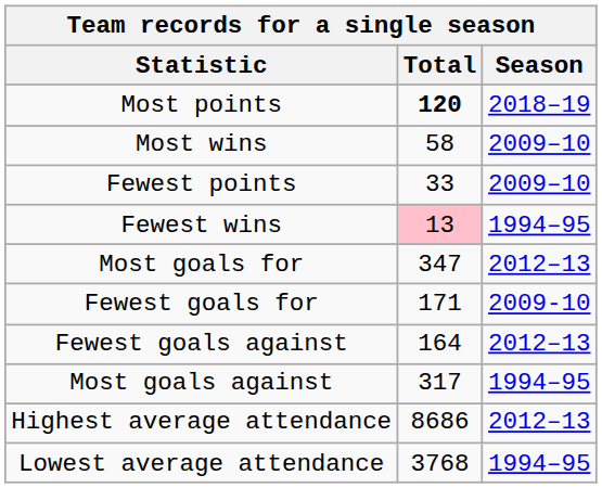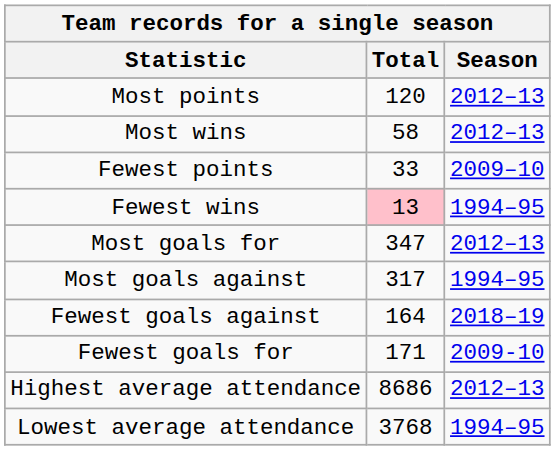 <table class="wikitable" style="text-align:center; float:left; margin-right:1em;">
 <tr>
 <th colspan=3>Team records for a single season</th>
 </tr>
 <tr>
 <th>Statistic</th>
 <th>Total</th>
 <th>Season</th>
 </tr>
 <tr>
 <td>Most points</td>
-<td><strong>120</strong></td>
-<td><a href='#'>2018–19</a></td>
+<td>120</td>
+<td><a href='#'>2012–13</a></td>
 </tr>
 <tr>
 <td>Most wins</td>
 <td>58</td>
-<td><a href='#'>2009–10</a></td>
+<td><a href='#'>2012–13</a></td>
 </tr>
 <tr>
 <td>Fewest points</td>
 <td>33</td>
 <td><a href='#'>2009–10</a></td>
 </tr>
 <tr>
 <td>Fewest wins</td>
 <td style="background: pink;">13</td>
 <td><a href='#'>1994–95</a></td>
 </tr>
 <tr>
 <td>Most goals for</td>
 <td>347</td>
 <td><a href='#'>2012–13</a></td>
 </tr>
 <tr>
-<td>Fewest goals for</td>
-<td>171</td>
-<td><a href='#'>2009-10</a></td>
+<td>Most goals against</td>
+<td>317</td>
+<td><a href='#'>1994–95</a></td>
 </tr>
 <tr>
 <td>Fewest goals against</td>
 <td>164</td>
-<td><a href='#'>2012–13</a></td>
+<td><a href='#'>2018–19</a></td>
 </tr>
 <tr>
-<td>Most goals against</td>
-<td>317</td>
-<td><a href='#'>1994–95</a></td>
+<td>Fewest goals for</td>
+<td>171</td>
+<td><a href='#'>2009-10</a></td>
 </tr>
 <tr>
 <td>Highest average attendance</td>
 <td>8686</td>
 <td><a href='#'>2012–13</a></td>
 </tr>
 <tr>
 <td>Lowest average attendance</td>
 <td>3768</td>
 <td><a href='#'>1994–95</a></td>
 </tr>
 </table>
